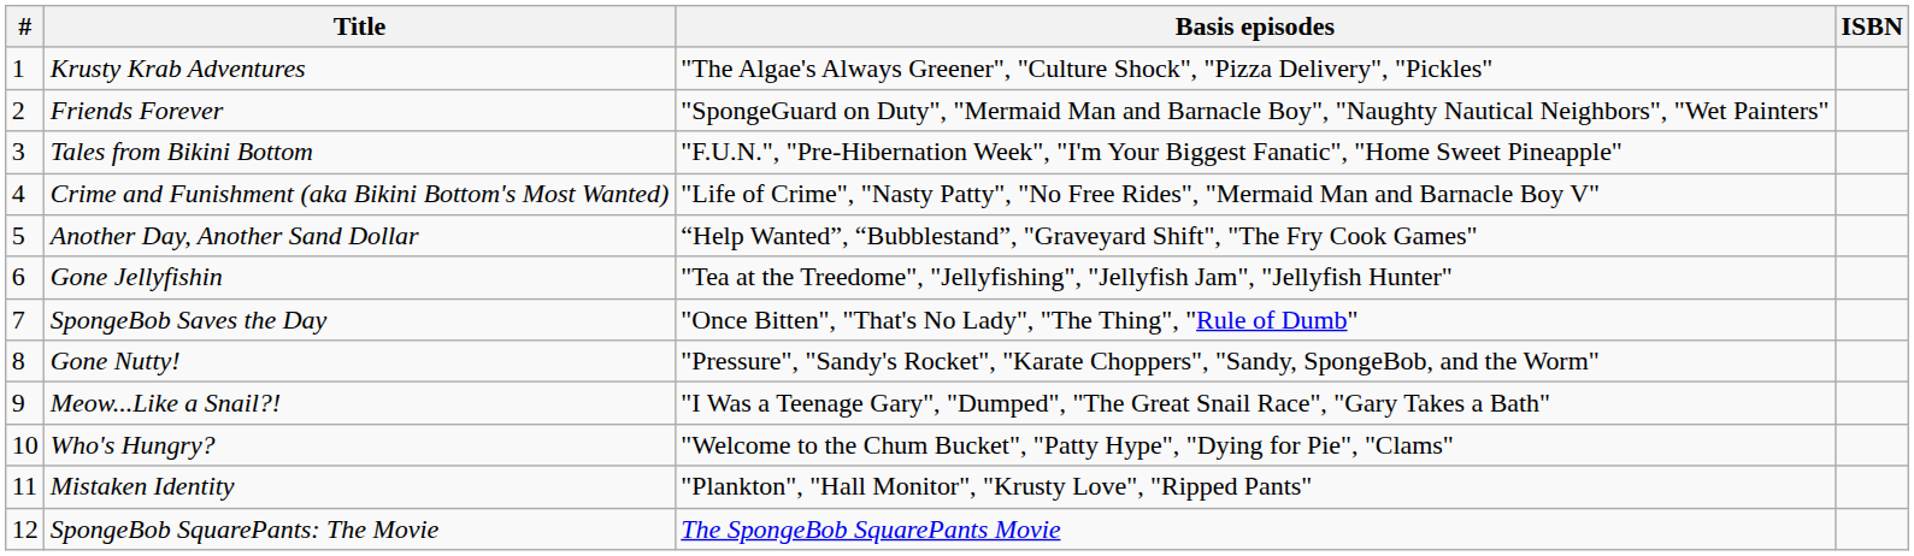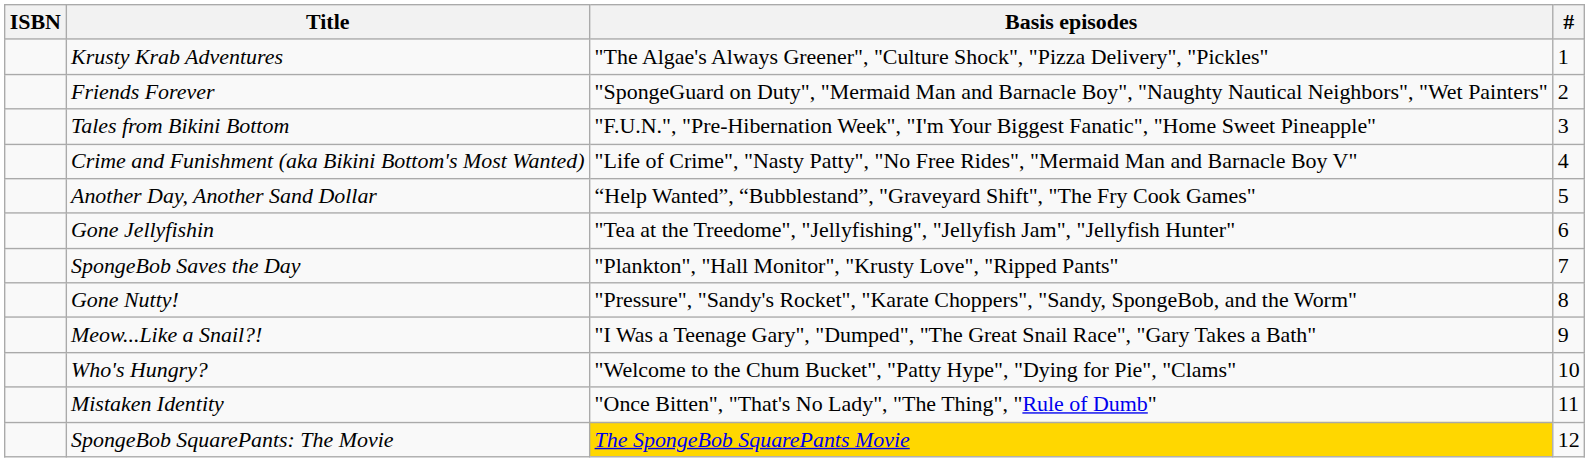 <table class="wikitable">
 <tr>
-<th>#</th>
+<th>ISBN</th>
 <th>Title</th>
 <th>Basis episodes</th>
-<th>ISBN</th>
+<th>#</th>
 </tr>
 <tr>
-<td>1</td>
+<td></td>
 <td><em>Krusty Krab Adventures</em></td>
 <td>"The Algae's Always Greener", "Culture Shock", "Pizza Delivery", "Pickles"</td>
-<td></td>
+<td>1</td>
 </tr>
 <tr>
-<td>2</td>
+<td></td>
 <td><em>Friends Forever</em></td>
 <td>"SpongeGuard on Duty", "Mermaid Man and Barnacle Boy", "Naughty Nautical Neighbors", "Wet Painters"</td>
-<td></td>
+<td>2</td>
 </tr>
 <tr>
-<td>3</td>
+<td></td>
 <td><em>Tales from Bikini Bottom</em></td>
 <td>"F.U.N.", "Pre-Hibernation Week", "I'm Your Biggest Fanatic", "Home Sweet Pineapple"</td>
-<td></td>
+<td>3</td>
 </tr>
 <tr>
-<td>4</td>
+<td></td>
 <td><em>Crime and Funishment (aka Bikini Bottom's Most Wanted)</em></td>
 <td>"Life of Crime", "Nasty Patty", "No Free Rides", "Mermaid Man and Barnacle Boy V"</td>
-<td></td>
+<td>4</td>
 </tr>
 <tr>
-<td>5</td>
+<td></td>
 <td><em>Another Day, Another Sand Dollar</em></td>
 <td>“Help Wanted”, “Bubblestand”, "Graveyard Shift", "The Fry Cook Games"</td>
-<td></td>
+<td>5</td>
 </tr>
 <tr>
-<td>6</td>
+<td></td>
 <td><em>Gone Jellyfishin</em></td>
 <td>"Tea at the Treedome", "Jellyfishing", "Jellyfish Jam", "Jellyfish Hunter"</td>
-<td></td>
+<td>6</td>
 </tr>
 <tr>
+<td></td>
+<td><em>SpongeBob Saves the Day</em></td>
+<td>"Plankton", "Hall Monitor", "Krusty Love", "Ripped Pants"</td>
 <td>7</td>
-<td><em>SpongeBob Saves the Day</em></td>
-<td>"Once Bitten", "That's No Lady", "The Thing", "<a href='#'>Rule of Dumb</a>"</td>
-<td></td>
 </tr>
 <tr>
-<td>8</td>
+<td></td>
 <td><em>Gone Nutty!</em></td>
 <td>"Pressure", "Sandy's Rocket", "Karate Choppers", "Sandy, SpongeBob, and the Worm"</td>
-<td></td>
+<td>8</td>
 </tr>
 <tr>
-<td>9</td>
+<td></td>
 <td><em>Meow...Like a Snail?!</em></td>
 <td>"I Was a Teenage Gary", "Dumped", "The Great Snail Race", "Gary Takes a Bath"</td>
-<td></td>
+<td>9</td>
 </tr>
 <tr>
-<td>10</td>
+<td></td>
 <td><em>Who's Hungry?</em></td>
 <td>"Welcome to the Chum Bucket", "Patty Hype", "Dying for Pie", "Clams"</td>
-<td></td>
+<td>10</td>
 </tr>
 <tr>
+<td></td>
+<td><em>Mistaken Identity</em></td>
+<td>"Once Bitten", "That's No Lady", "The Thing", "<a href='#'>Rule of Dumb</a>"</td>
 <td>11</td>
-<td><em>Mistaken Identity</em></td>
-<td>"Plankton", "Hall Monitor", "Krusty Love", "Ripped Pants"</td>
-<td></td>
 </tr>
 <tr>
+<td></td>
+<td><em>SpongeBob SquarePants: The Movie</em></td>
+<td style="background: gold;"><em><a href='#'>The SpongeBob SquarePants Movie</a></em></td>
 <td>12</td>
-<td><em>SpongeBob SquarePants: The Movie</em></td>
-<td><em><a href='#'>The SpongeBob SquarePants Movie</a></em></td>
-<td></td>
 </tr>
 </table>
